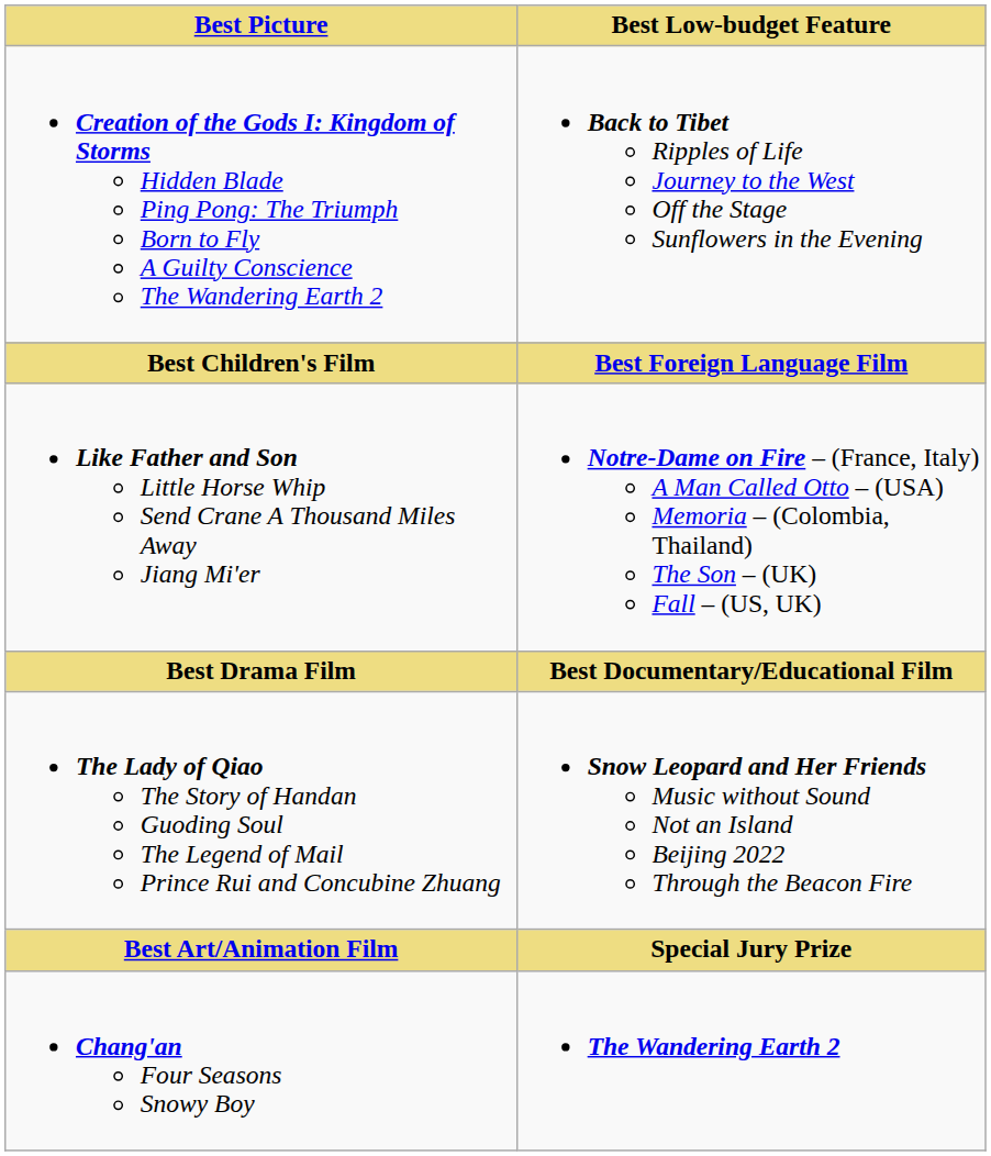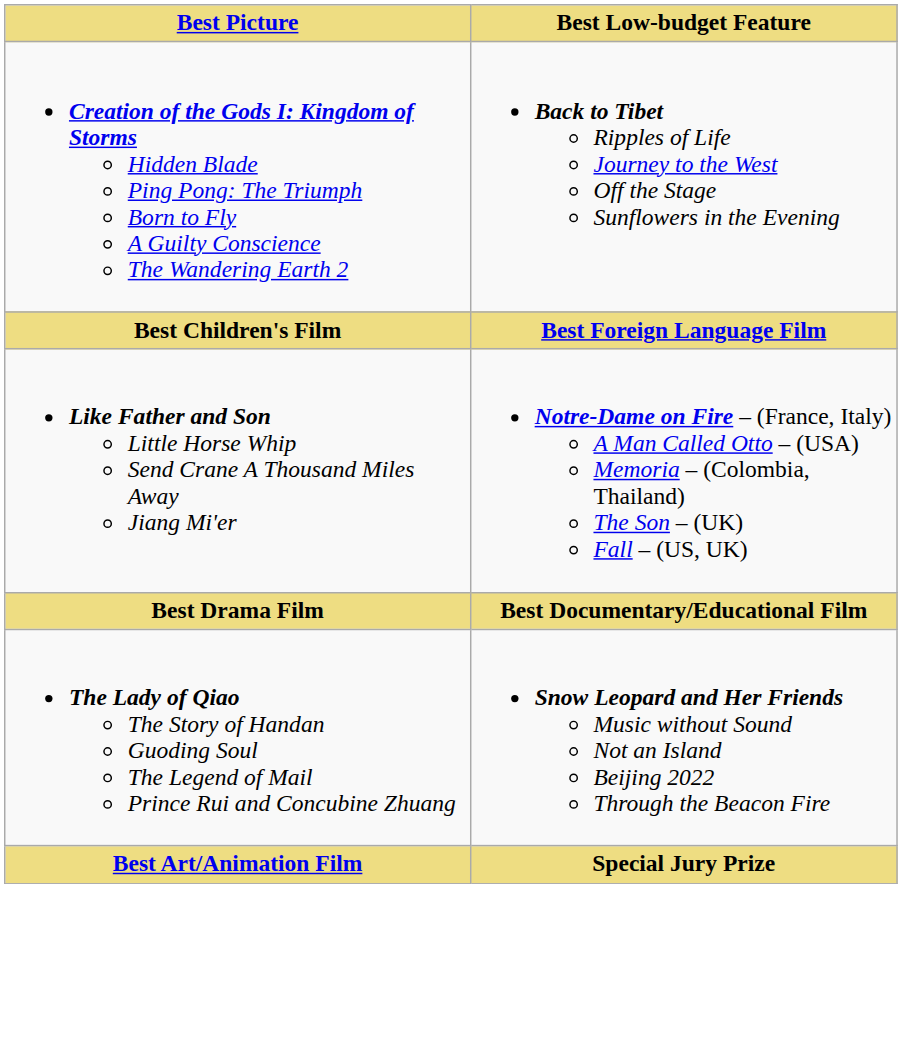 <table class="wikitable">
 <tr>
 <th style="background:#EEDD82; width=50%"><a href='#'>Best Picture</a></th>
 <th style="background:#EEDD82; width=50%">Best Low-budget Feature</th>
 </tr>
 <tr>
 <td valign="top"><br><ul><li><strong><em><a href='#'>Creation of the Gods I: Kingdom of Storms</a></em></strong><ul><li><em><a href='#'>Hidden Blade</a></em></li><li><em><a href='#'>Ping Pong: The Triumph</a></em></li><li><em><a href='#'>Born to Fly</a></em></li><li><em><a href='#'>A Guilty Conscience</a></em></li><li><em><a href='#'>The Wandering Earth 2</a></em></li></ul></li></ul></td>
 <td valign="top"><br><ul><li><strong><em>Back to Tibet</em></strong><ul><li><em>Ripples of Life</em></li><li><em><a href='#'>Journey to the West</a></em></li><li><em>Off the Stage</em></li><li><em>Sunflowers in the Evening</em></li></ul></li></ul></td>
 </tr>
 <tr>
 <th style="background:#EEDD82; width=50%">Best Children's Film</th>
 <th style="background:#EEDD82; width=50%"><a href='#'>Best Foreign Language Film</a></th>
 </tr>
 <tr>
 <td valign="top"><br><ul><li><strong><em>Like Father and Son</em></strong><ul><li><em>Little Horse Whip</em></li><li><em>Send Crane A Thousand Miles Away</em></li><li><em>Jiang Mi'er</em></li></ul></li></ul></td>
 <td valign="top"><br><ul><li><strong><em><a href='#'>Notre-Dame on Fire</a></em></strong> – (France, Italy)<ul><li><em><a href='#'>A Man Called Otto</a></em> – (USA)</li><li><em><a href='#'>Memoria</a></em> – (Colombia, Thailand)</li><li><em><a href='#'>The Son</a></em> – (UK)</li><li><em><a href='#'>Fall</a></em> – (US, UK)</li></ul></li></ul></td>
 </tr>
 <tr>
 <th style="background:#EEDD82; width=50%">Best Drama Film</th>
 <th style="background:#EEDD82; width=50%">Best Documentary/Educational Film</th>
 </tr>
 <tr>
 <td valign="top"><br><ul><li><strong><em>The Lady of Qiao</em></strong><ul><li><em>The Story of Handan</em></li><li><em>Guoding Soul</em></li><li><em>The Legend of Mail</em></li><li><em>Prince Rui and Concubine Zhuang</em></li></ul></li></ul></td>
 <td valign="top"><br><ul><li><strong><em>Snow Leopard and Her Friends</em></strong><ul><li><em>Music without Sound</em></li><li><em>Not an Island</em></li><li><em>Beijing 2022</em></li><li><em>Through the Beacon Fire</em></li></ul></li></ul></td>
 </tr>
 <tr>
 <th style="background:#EEDD82; width=50%"><a href='#'>Best Art/Animation Film</a></th>
 <th style="background:#EEDD82; width=50%">Special Jury Prize</th>
 </tr>
-<tr>
-<td valign="top"><br><ul><li><strong><em><a href='#'>Chang'an</a></em></strong><ul><li><em>Four Seasons</em></li><li><em>Snowy Boy</em></li></ul></li></ul></td>
-<td valign="top"><br><ul><li><strong><em><a href='#'>The Wandering Earth 2</a></em></strong></li></ul></td>
-</tr>
 </table>
